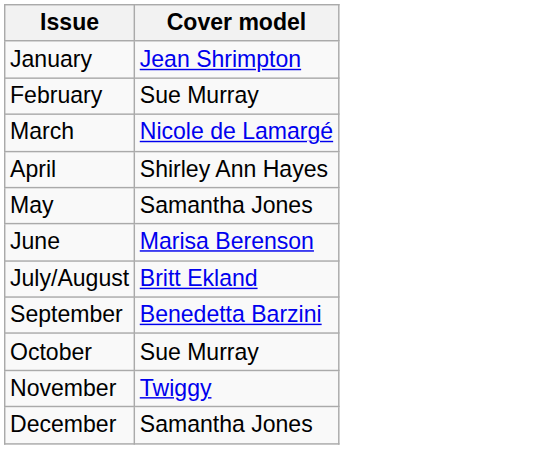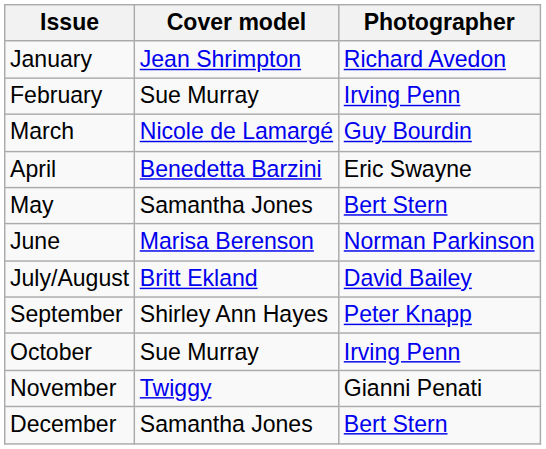 <table class="sortable wikitable">
 <tr>
 <th>Issue</th>
 <th>Cover model</th>
+<th>Photographer</th>
 </tr>
 <tr>
 <td>January</td>
 <td><a href='#'>Jean Shrimpton</a></td>
+<td><a href='#'>Richard Avedon</a></td>
 </tr>
 <tr>
 <td>February</td>
 <td>Sue Murray</td>
+<td><a href='#'>Irving Penn</a></td>
 </tr>
 <tr>
 <td>March</td>
 <td><a href='#'>Nicole de Lamargé</a></td>
+<td><a href='#'>Guy Bourdin</a></td>
 </tr>
 <tr>
 <td>April</td>
-<td>Shirley Ann Hayes</td>
+<td><a href='#'>Benedetta Barzini</a></td>
+<td>Eric Swayne</td>
 </tr>
 <tr>
 <td>May</td>
 <td>Samantha Jones</td>
+<td><a href='#'>Bert Stern</a></td>
 </tr>
 <tr>
 <td>June</td>
 <td><a href='#'>Marisa Berenson</a></td>
+<td><a href='#'>Norman Parkinson</a></td>
 </tr>
 <tr>
 <td>July/August</td>
 <td><a href='#'>Britt Ekland</a></td>
+<td><a href='#'>David Bailey</a></td>
 </tr>
 <tr>
 <td>September</td>
-<td><a href='#'>Benedetta Barzini</a></td>
+<td>Shirley Ann Hayes</td>
+<td><a href='#'>Peter Knapp</a></td>
 </tr>
 <tr>
 <td>October</td>
 <td>Sue Murray</td>
+<td><a href='#'>Irving Penn</a></td>
 </tr>
 <tr>
 <td>November</td>
 <td><a href='#'>Twiggy</a></td>
+<td>Gianni Penati</td>
 </tr>
 <tr>
 <td>December</td>
 <td>Samantha Jones</td>
+<td><a href='#'>Bert Stern</a></td>
 </tr>
 </table>
